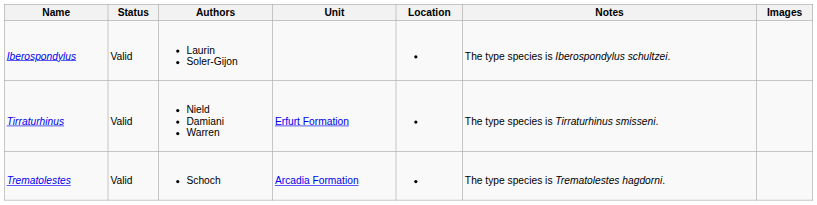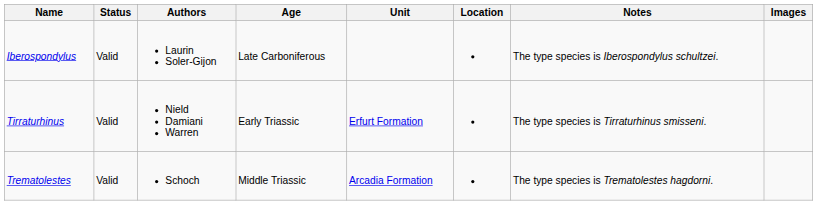 <table class="wikitable sortable" align="center" width="100%">
 <tr>
 <th>Name</th>
 <th>Status</th>
 <th>Authors</th>
+<th>Age</th>
 <th>Unit</th>
 <th>Location</th>
 <th>Notes</th>
 <th>Images</th>
 </tr>
 <tr>
 <td><br><em><a href='#'>Iberospondylus</a></em></td>
 <td><br>Valid</td>
 <td><br><ul><li>Laurin</li><li>Soler-Gijon</li></ul></td>
+<td><br>Late Carboniferous</td>
 <td></td>
 <td><br><ul><li></li></ul></td>
 <td><br>The type species is <em>Iberospondylus schultzei</em>.</td>
 <td></td>
 </tr>
 <tr>
 <td><br><em><a href='#'>Tirraturhinus</a></em></td>
 <td><br>Valid</td>
 <td><br><ul><li>Nield</li><li>Damiani</li><li>Warren</li></ul></td>
+<td><br>Early Triassic</td>
 <td><br><a href='#'>Erfurt Formation</a></td>
 <td><br><ul><li></li></ul></td>
 <td><br>The type species is <em>Tirraturhinus smisseni</em>.</td>
 <td></td>
 </tr>
 <tr>
 <td><br><em><a href='#'>Trematolestes</a></em></td>
 <td><br>Valid</td>
 <td><br><ul><li>Schoch</li></ul></td>
+<td><br>Middle Triassic</td>
 <td><br><a href='#'>Arcadia Formation</a></td>
 <td><br><ul><li></li></ul></td>
 <td><br>The type species is <em>Trematolestes hagdorni</em>.</td>
 <td></td>
 </tr>
 </table>
